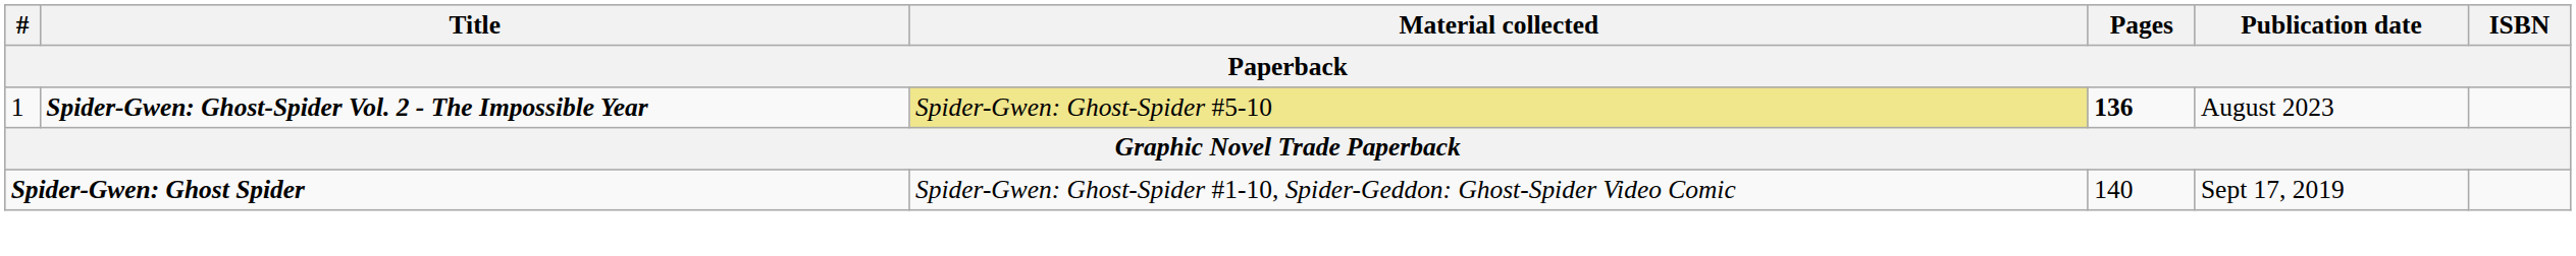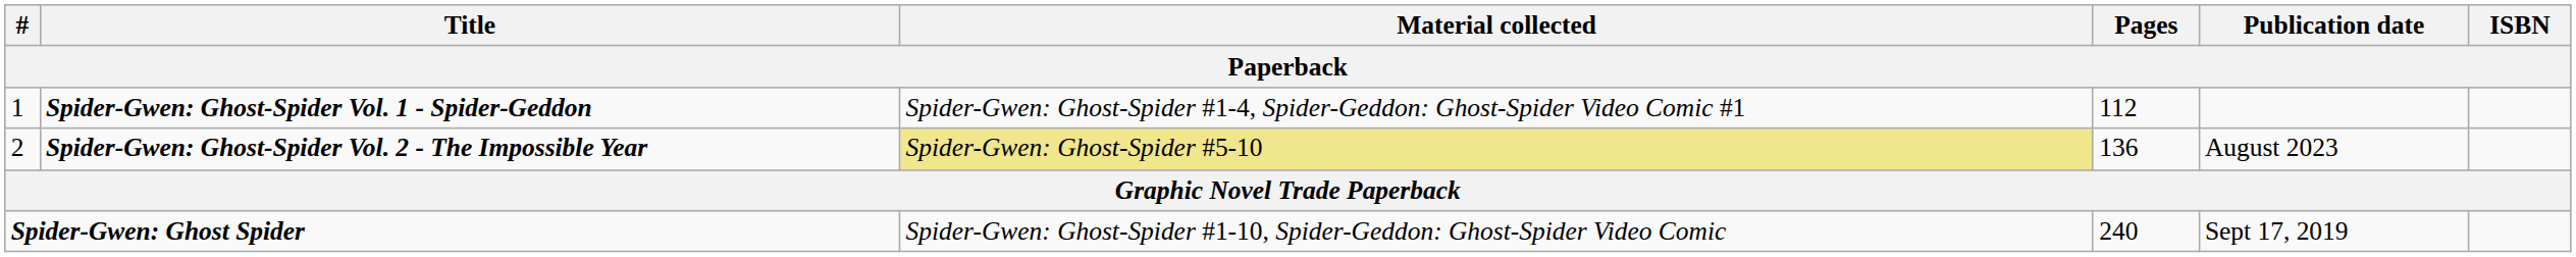 <table class="wikitable" width="100%">
 <tr>
 <th>#</th>
 <th>Title</th>
 <th>Material collected</th>
 <th>Pages</th>
 <th>Publication date</th>
 <th>ISBN</th>
 </tr>
 <tr>
 <th colspan="6">Paperback</th>
 </tr>
 <tr>
 <td>1</td>
+<td><strong><em>Spider-Gwen: Ghost-Spider Vol. 1 - Spider-Geddon</em></strong></td>
+<td><em>Spider-Gwen: Ghost-Spider</em> #1-4, <em>Spider-Geddon: Ghost-Spider Video Comic</em> #1</td>
+<td>112</td>
+<td></td>
+<td {{nowrap></td>
+</tr>
+<tr>
+<td>2</td>
 <td><strong><em>Spider-Gwen: Ghost-Spider Vol. 2 - The Impossible Year</em></strong></td>
 <td style="background: khaki;"><em>Spider-Gwen: Ghost-Spider</em> #5-10</td>
-<td><strong>136</strong></td>
+<td>136</td>
 <td>August 2023</td>
 <td></td>
 </tr>
 <tr>
 <th colspan="6"><em>Graphic Novel Trade Paperback</em></th>
 </tr>
 <tr>
 <td colspan="2"><strong><em>Spider-Gwen: Ghost Spider</em></strong></td>
 <td><em>Spider-Gwen: Ghost-Spider</em> #1-10, <em>Spider-Geddon: Ghost-Spider Video Comic</em></td>
-<td>140</td>
+<td>240</td>
 <td>Sept 17, 2019</td>
 <td></td>
 </tr>
 </table>
